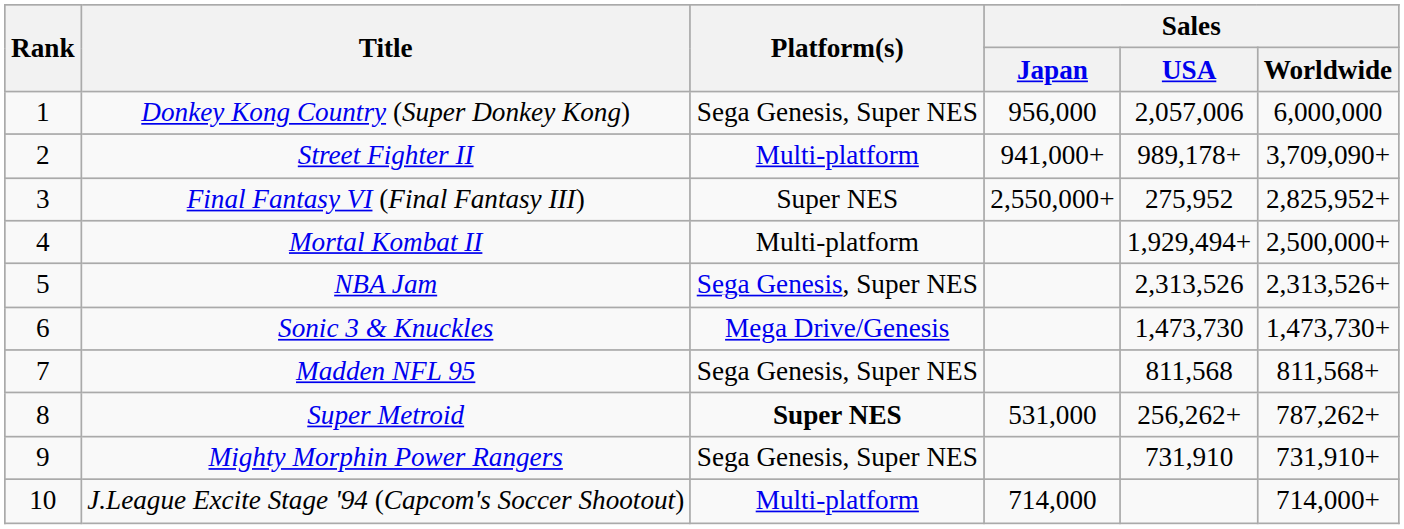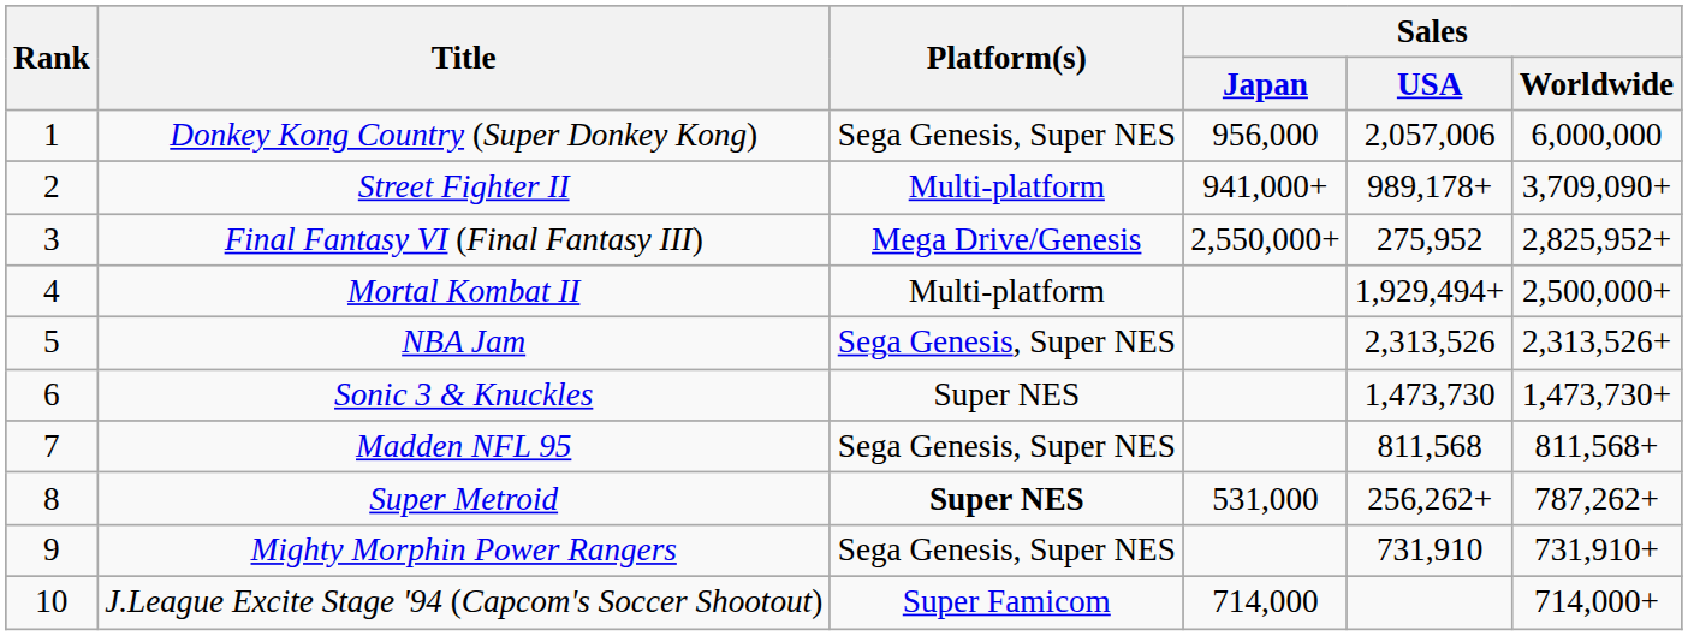 <table class="wikitable sortable" style="text-align:center">
 <tr>
 <th rowspan="2">Rank</th>
 <th rowspan="2">Title</th>
 <th rowspan="2">Platform(s)</th>
 <th colspan="3">Sales</th>
 </tr>
 <tr>
 <th><a href='#'>Japan</a></th>
 <th><a href='#'>USA</a></th>
 <th>Worldwide</th>
 </tr>
 <tr>
 <td>1</td>
 <td><em><a href='#'>Donkey Kong Country</a></em> (<em>Super Donkey Kong</em>)</td>
 <td>Sega Genesis, Super NES</td>
 <td>956,000</td>
 <td>2,057,006</td>
 <td>6,000,000</td>
 </tr>
 <tr>
 <td>2</td>
 <td><em><a href='#'>Street Fighter II</a></em></td>
 <td><a href='#'>Multi-platform</a></td>
 <td>941,000+</td>
 <td>989,178+</td>
 <td>3,709,090+</td>
 </tr>
 <tr>
 <td>3</td>
 <td><em><a href='#'>Final Fantasy VI</a></em> (<em>Final Fantasy III</em>)</td>
-<td>Super NES</td>
+<td><a href='#'>Mega Drive/Genesis</a></td>
 <td>2,550,000+</td>
 <td>275,952</td>
 <td>2,825,952+</td>
 </tr>
 <tr>
 <td>4</td>
 <td><em><a href='#'>Mortal Kombat II</a></em></td>
 <td>Multi-platform</td>
 <td></td>
 <td>1,929,494+</td>
 <td>2,500,000+</td>
 </tr>
 <tr>
 <td>5</td>
 <td><em><a href='#'>NBA Jam</a></em></td>
 <td><a href='#'>Sega Genesis</a>, Super NES</td>
 <td></td>
 <td>2,313,526</td>
 <td>2,313,526+</td>
 </tr>
 <tr>
 <td>6</td>
 <td><em><a href='#'>Sonic 3 & Knuckles</a></em></td>
-<td><a href='#'>Mega Drive/Genesis</a></td>
+<td>Super NES</td>
 <td></td>
 <td>1,473,730</td>
 <td>1,473,730+</td>
 </tr>
 <tr>
 <td>7</td>
 <td><em><a href='#'>Madden NFL 95</a></em></td>
 <td>Sega Genesis, Super NES</td>
 <td></td>
 <td>811,568</td>
 <td>811,568+</td>
 </tr>
 <tr>
 <td>8</td>
 <td><em><a href='#'>Super Metroid</a></em></td>
 <td><strong>Super NES</strong></td>
 <td>531,000</td>
 <td>256,262+</td>
 <td>787,262+</td>
 </tr>
 <tr>
 <td>9</td>
 <td><a href='#'><em>Mighty Morphin Power Rangers</em></a></td>
 <td>Sega Genesis, Super NES</td>
 <td></td>
 <td>731,910</td>
 <td>731,910+</td>
 </tr>
 <tr>
 <td>10</td>
 <td><em>J.League Excite Stage '94</em> (<em>Capcom's Soccer Shootout</em>)</td>
-<td><a href='#'>Multi-platform</a></td>
+<td><a href='#'>Super Famicom</a></td>
 <td>714,000</td>
 <td></td>
 <td>714,000+</td>
 </tr>
 </table>
